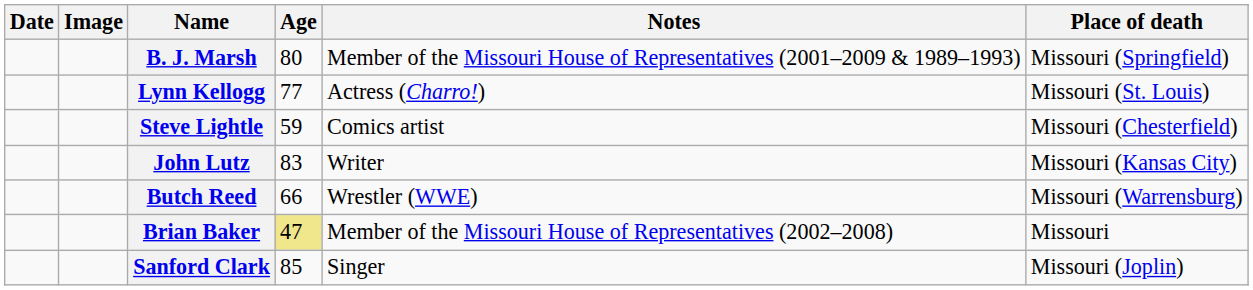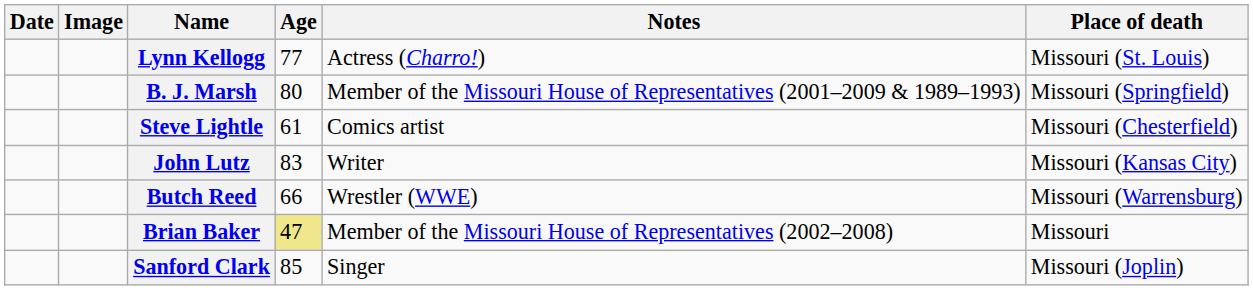 <table class="wikitable sortable plainrowheaders">
 <tr valign=bottom>
 <th scope="col">Date</th>
 <th scope="col">Image</th>
 <th scope="col">Name</th>
 <th scope="col">Age</th>
 <th scope="col">Notes</th>
 <th scope="col">Place of death</th>
 </tr>
 <tr>
 <td></td>
 <td></td>
+<th scope="row"><a href='#'>Lynn Kellogg</a></th>
+<td>77</td>
+<td>Actress (<em><a href='#'>Charro!</a></em>)</td>
+<td>Missouri (<a href='#'>St. Louis</a>)</td>
+</tr>
+<tr>
+<td></td>
+<td></td>
 <th scope="row"><a href='#'>B. J. Marsh</a></th>
 <td>80</td>
 <td>Member of the <a href='#'>Missouri House of Representatives</a> (2001–2009 & 1989–1993)</td>
 <td>Missouri (<a href='#'>Springfield</a>)</td>
 </tr>
 <tr>
 <td></td>
 <td></td>
-<th scope="row"><a href='#'>Lynn Kellogg</a></th>
-<td>77</td>
-<td>Actress (<em><a href='#'>Charro!</a></em>)</td>
-<td>Missouri (<a href='#'>St. Louis</a>)</td>
-</tr>
-<tr>
-<td></td>
-<td></td>
 <th scope="row"><a href='#'>Steve Lightle</a></th>
-<td>59</td>
+<td>61</td>
 <td>Comics artist</td>
 <td>Missouri (<a href='#'>Chesterfield</a>)</td>
 </tr>
 <tr>
 <td></td>
 <td></td>
 <th scope="row"><a href='#'>John Lutz</a></th>
 <td>83</td>
 <td>Writer</td>
 <td>Missouri (<a href='#'>Kansas City</a>)</td>
 </tr>
 <tr>
 <td></td>
 <td></td>
 <th scope="row"><a href='#'>Butch Reed</a></th>
 <td>66</td>
 <td>Wrestler (<a href='#'>WWE</a>)</td>
 <td>Missouri (<a href='#'>Warrensburg</a>)</td>
 </tr>
 <tr>
 <td></td>
 <td></td>
 <th scope="row"><a href='#'>Brian Baker</a></th>
 <td style="background: khaki;">47</td>
 <td>Member of the <a href='#'>Missouri House of Representatives</a> (2002–2008)</td>
 <td>Missouri</td>
 </tr>
 <tr>
 <td></td>
 <td></td>
 <th scope="row"><a href='#'>Sanford Clark</a></th>
 <td>85</td>
 <td>Singer</td>
 <td>Missouri (<a href='#'>Joplin</a>)</td>
 </tr>
 </table>
